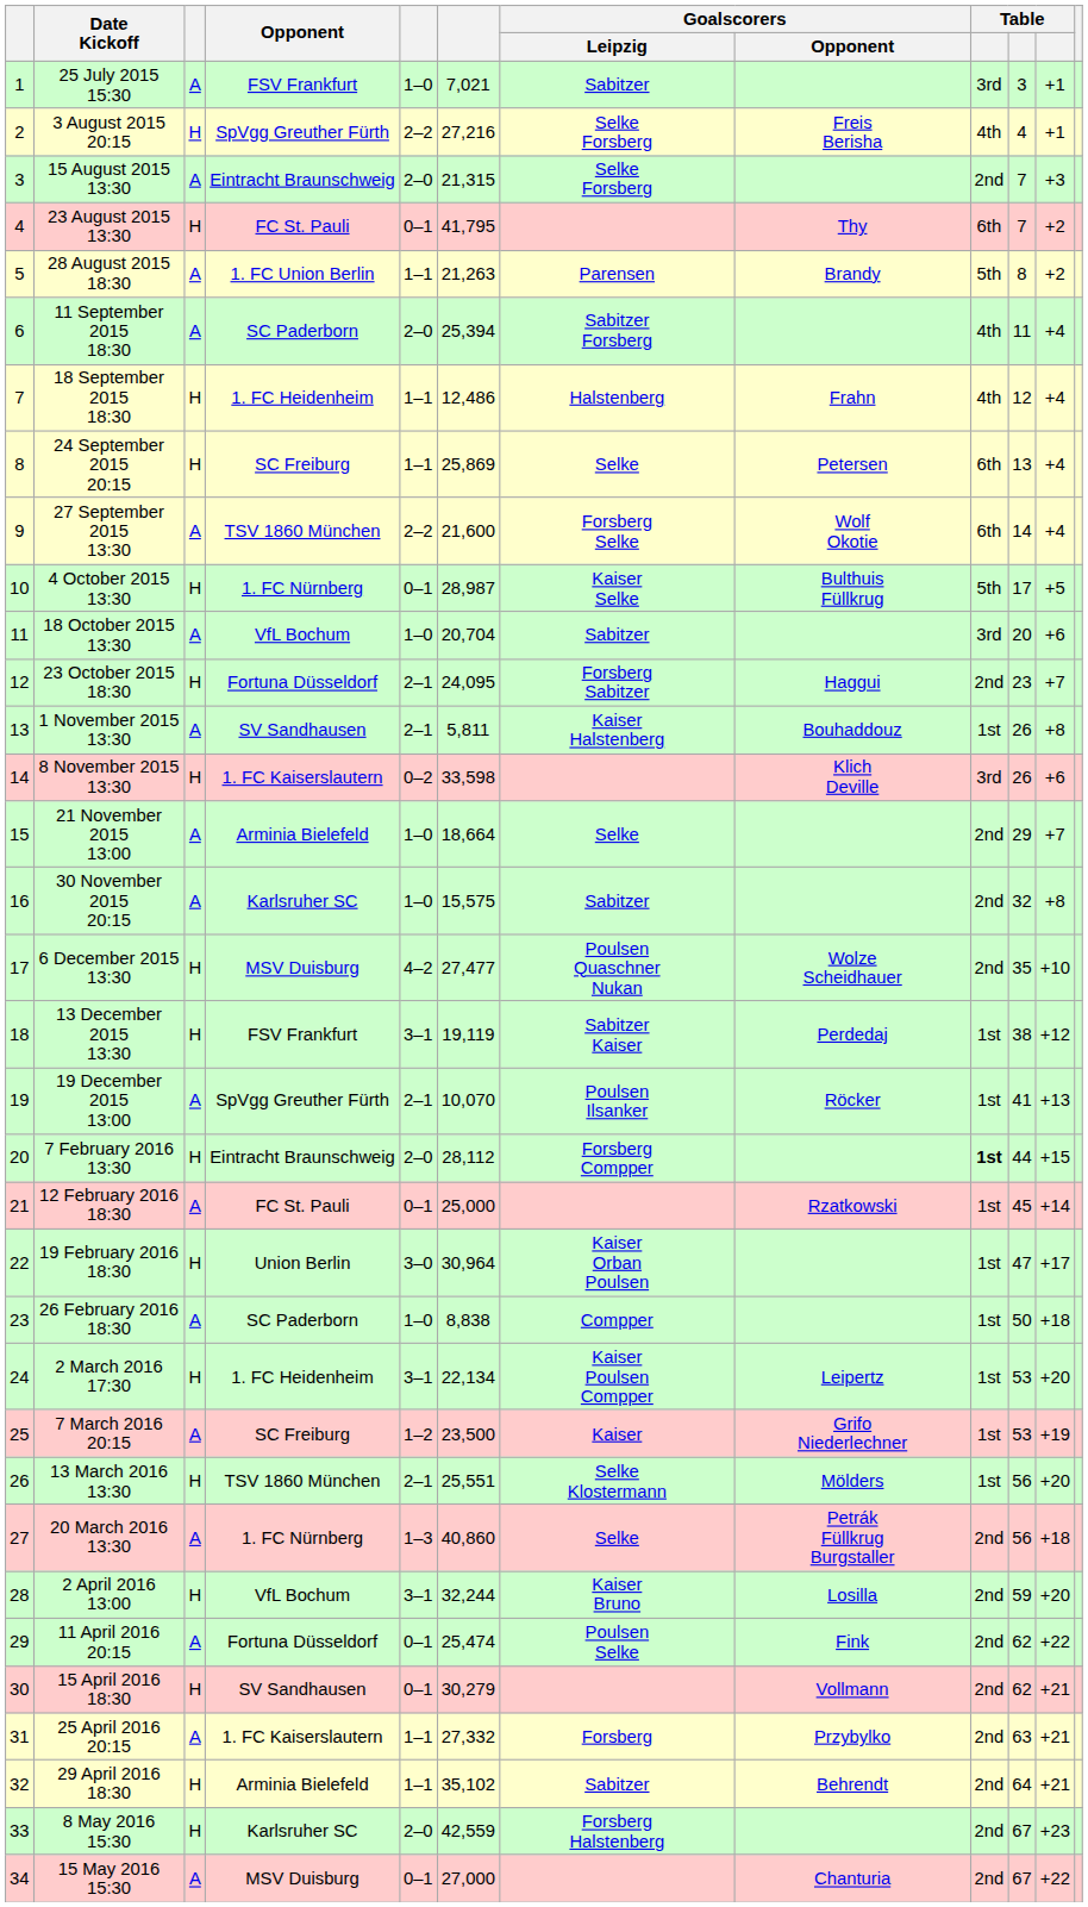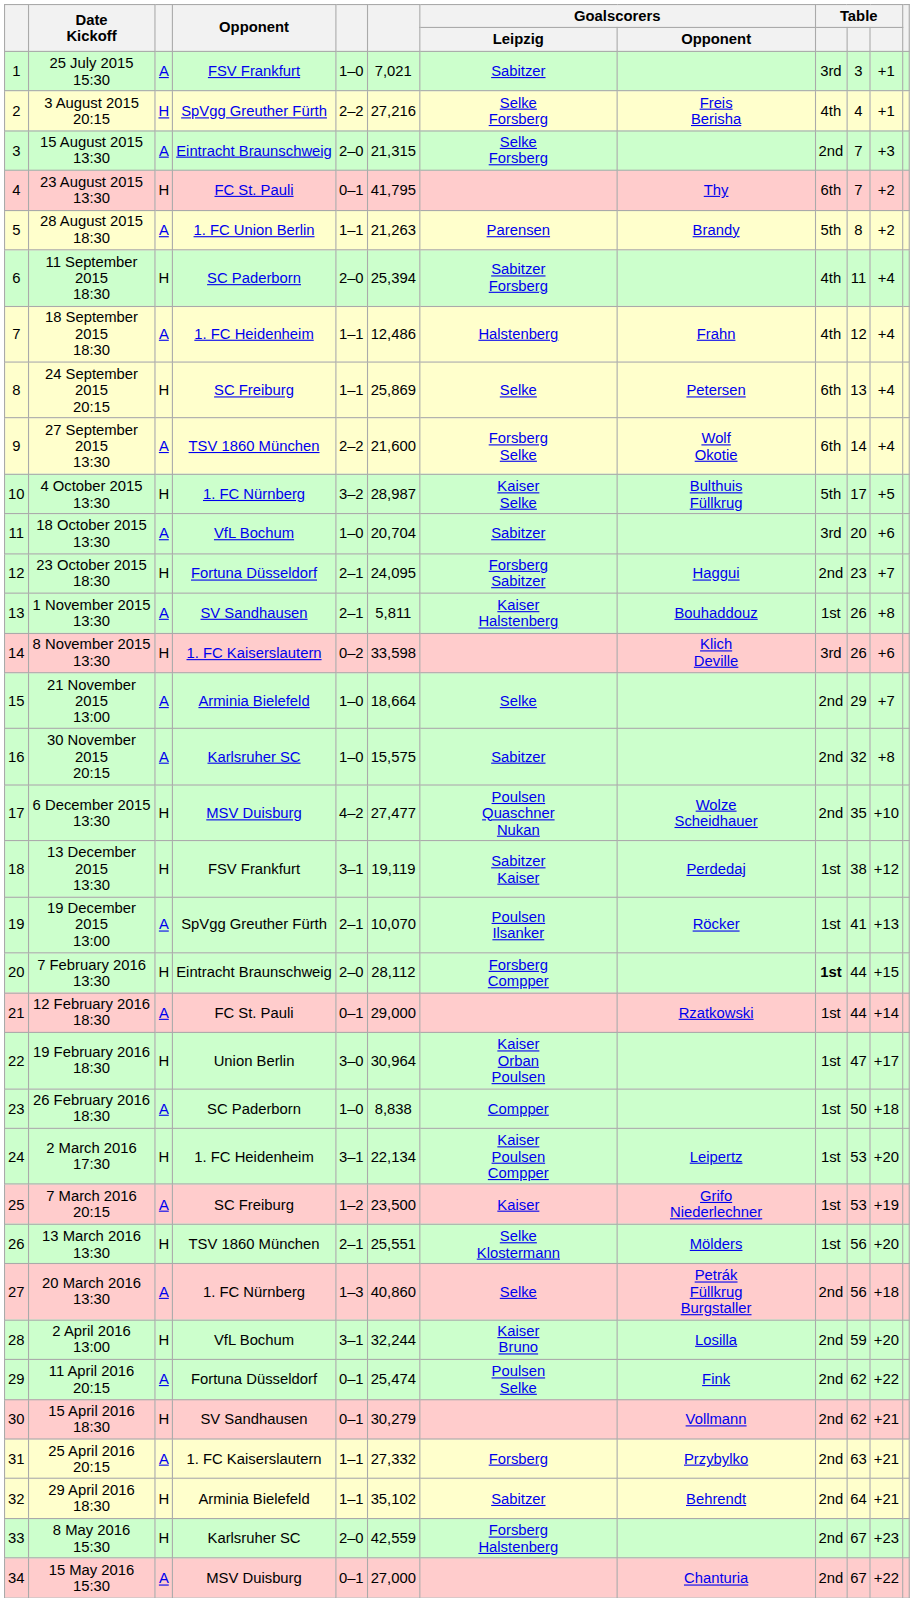 <table class="wikitable" Style="text-align: center;font-size:85%">
 <tr>
 <th rowspan="2"></th>
 <th rowspan="2" style="width:110px">Date<br>Kickoff</th>
 <th rowspan="2"></th>
 <th rowspan="2">Opponent</th>
 <th rowspan="2"><br></th>
 <th rowspan="2"></th>
 <th colspan="2">Goalscorers</th>
 <th colspan="3">Table</th>
 <th rowspan="2"></th>
 </tr>
 <tr>
 <th style="width:175px">Leipzig</th>
 <th style="width:175px">Opponent</th>
 <th></th>
 <th></th>
 <th></th>
 </tr>
 <tr style="background:#cfc">
 <td>1</td>
 <td>25 July 2015<br>15:30</td>
 <td><a href='#'>A</a></td>
 <td><a href='#'>FSV Frankfurt</a></td>
 <td>1–0</td>
 <td>7,021</td>
 <td><a href='#'>Sabitzer</a> </td>
 <td></td>
 <td>3rd</td>
 <td>3</td>
 <td>+1</td>
 <td></td>
 </tr>
 <tr style="background:#ffc">
 <td>2</td>
 <td>3 August 2015<br>20:15</td>
 <td><a href='#'>H</a></td>
 <td><a href='#'>SpVgg Greuther Fürth</a></td>
 <td>2–2</td>
 <td>27,216</td>
 <td><a href='#'>Selke</a> <br><a href='#'>Forsberg</a> </td>
 <td><a href='#'>Freis</a> <br><a href='#'>Berisha</a> </td>
 <td>4th</td>
 <td>4</td>
 <td>+1</td>
 <td></td>
 </tr>
 <tr style="background:#cfc">
 <td>3</td>
 <td>15 August 2015<br>13:30</td>
 <td><a href='#'>A</a></td>
 <td><a href='#'>Eintracht Braunschweig</a></td>
 <td>2–0</td>
 <td>21,315</td>
 <td><a href='#'>Selke</a> <br><a href='#'>Forsberg</a> </td>
 <td></td>
 <td>2nd</td>
 <td>7</td>
 <td>+3</td>
 <td></td>
 </tr>
 <tr style="background:#fcc">
 <td>4</td>
 <td>23 August 2015<br>13:30</td>
 <td>H</td>
 <td><a href='#'>FC St. Pauli</a></td>
 <td>0–1</td>
 <td>41,795</td>
 <td></td>
 <td><a href='#'>Thy</a> </td>
 <td>6th</td>
 <td>7</td>
 <td>+2</td>
 <td></td>
 </tr>
 <tr style="background:#ffc">
 <td>5</td>
 <td>28 August 2015<br>18:30</td>
 <td><a href='#'>A</a></td>
 <td><a href='#'>1. FC Union Berlin</a></td>
 <td>1–1</td>
 <td>21,263</td>
 <td><a href='#'>Parensen</a> </td>
 <td><a href='#'>Brandy</a> </td>
 <td>5th</td>
 <td>8</td>
 <td>+2</td>
 <td></td>
 </tr>
 <tr style="background:#cfc">
 <td>6</td>
 <td>11 September 2015<br>18:30</td>
-<td><a href='#'>A</a></td>
+<td>H</td>
 <td><a href='#'>SC Paderborn</a></td>
 <td>2–0</td>
 <td>25,394</td>
 <td><a href='#'>Sabitzer</a> <br><a href='#'>Forsberg</a> </td>
 <td></td>
 <td>4th</td>
 <td>11</td>
 <td>+4</td>
 <td></td>
 </tr>
 <tr style="background:#ffc">
 <td>7</td>
 <td>18 September 2015<br>18:30</td>
-<td>H</td>
+<td><a href='#'>A</a></td>
 <td><a href='#'>1. FC Heidenheim</a></td>
 <td>1–1</td>
 <td>12,486</td>
 <td><a href='#'>Halstenberg</a> </td>
 <td><a href='#'>Frahn</a> </td>
 <td>4th</td>
 <td>12</td>
 <td>+4</td>
 <td></td>
 </tr>
 <tr style="background:#ffc">
 <td>8</td>
 <td>24 September 2015<br>20:15</td>
 <td>H</td>
 <td><a href='#'>SC Freiburg</a></td>
 <td>1–1</td>
 <td>25,869</td>
 <td><a href='#'>Selke</a> </td>
 <td><a href='#'>Petersen</a> </td>
 <td>6th</td>
 <td>13</td>
 <td>+4</td>
 <td></td>
 </tr>
 <tr style="background:#ffc">
 <td>9</td>
 <td>27 September 2015<br>13:30</td>
 <td><a href='#'>A</a></td>
 <td><a href='#'>TSV 1860 München</a></td>
 <td>2–2</td>
 <td>21,600</td>
 <td><a href='#'>Forsberg</a> <br><a href='#'>Selke</a> </td>
 <td><a href='#'>Wolf</a> <br><a href='#'>Okotie</a> </td>
 <td>6th</td>
 <td>14</td>
 <td>+4</td>
 <td></td>
 </tr>
 <tr style="background:#cfc">
 <td>10</td>
 <td>4 October 2015<br>13:30</td>
 <td>H</td>
 <td><a href='#'>1. FC Nürnberg</a></td>
-<td>0–1</td>
+<td>3–2</td>
 <td>28,987</td>
 <td><a href='#'>Kaiser</a> <br><a href='#'>Selke</a> </td>
 <td><a href='#'>Bulthuis</a> <br><a href='#'>Füllkrug</a> </td>
 <td>5th</td>
 <td>17</td>
 <td>+5</td>
 <td></td>
 </tr>
 <tr style="background:#cfc">
 <td>11</td>
 <td>18 October 2015<br>13:30</td>
 <td><a href='#'>A</a></td>
 <td><a href='#'>VfL Bochum</a></td>
 <td>1–0</td>
 <td>20,704</td>
 <td><a href='#'>Sabitzer</a> </td>
 <td></td>
 <td>3rd</td>
 <td>20</td>
 <td>+6</td>
 <td></td>
 </tr>
 <tr style="background:#cfc">
 <td>12</td>
 <td>23 October 2015<br>18:30</td>
 <td>H</td>
 <td><a href='#'>Fortuna Düsseldorf</a></td>
 <td>2–1</td>
 <td>24,095</td>
 <td><a href='#'>Forsberg</a> <br><a href='#'>Sabitzer</a> </td>
 <td><a href='#'>Haggui</a> </td>
 <td>2nd</td>
 <td>23</td>
 <td>+7</td>
 <td></td>
 </tr>
 <tr style="background:#cfc">
 <td>13</td>
 <td>1 November 2015<br>13:30</td>
 <td><a href='#'>A</a></td>
 <td><a href='#'>SV Sandhausen</a></td>
 <td>2–1</td>
 <td>5,811</td>
 <td><a href='#'>Kaiser</a> <br><a href='#'>Halstenberg</a> </td>
 <td><a href='#'>Bouhaddouz</a> </td>
 <td>1st</td>
 <td>26</td>
 <td>+8</td>
 <td></td>
 </tr>
 <tr style="background:#fcc">
 <td>14</td>
 <td>8 November 2015<br>13:30</td>
 <td>H</td>
 <td><a href='#'>1. FC Kaiserslautern</a></td>
 <td>0–2</td>
 <td>33,598</td>
 <td></td>
 <td><a href='#'>Klich</a> <br><a href='#'>Deville</a> </td>
 <td>3rd</td>
 <td>26</td>
 <td>+6</td>
 <td></td>
 </tr>
 <tr style="background:#cfc">
 <td>15</td>
 <td>21 November 2015<br>13:00</td>
 <td><a href='#'>A</a></td>
 <td><a href='#'>Arminia Bielefeld</a></td>
 <td>1–0</td>
 <td>18,664</td>
 <td><a href='#'>Selke</a> </td>
 <td></td>
 <td>2nd</td>
 <td>29</td>
 <td>+7</td>
 <td></td>
 </tr>
 <tr style="background:#cfc">
 <td>16</td>
 <td>30 November 2015<br>20:15</td>
 <td><a href='#'>A</a></td>
 <td><a href='#'>Karlsruher SC</a></td>
 <td>1–0</td>
 <td>15,575</td>
 <td><a href='#'>Sabitzer</a> </td>
 <td></td>
 <td>2nd</td>
 <td>32</td>
 <td>+8</td>
 <td></td>
 </tr>
 <tr style="background:#cfc">
 <td>17</td>
 <td>6 December 2015<br>13:30</td>
 <td>H</td>
 <td><a href='#'>MSV Duisburg</a></td>
 <td>4–2</td>
 <td>27,477</td>
 <td><a href='#'>Poulsen</a> <br><a href='#'>Quaschner</a> <br><a href='#'>Nukan</a> </td>
 <td><a href='#'>Wolze</a> <br><a href='#'>Scheidhauer</a> </td>
 <td>2nd</td>
 <td>35</td>
 <td>+10</td>
 <td></td>
 </tr>
 <tr style="background:#cfc">
 <td>18</td>
 <td>13 December 2015<br>13:30</td>
 <td>H</td>
 <td>FSV Frankfurt</td>
 <td>3–1</td>
 <td>19,119</td>
 <td><a href='#'>Sabitzer</a> <br><a href='#'>Kaiser</a> </td>
 <td><a href='#'>Perdedaj</a> </td>
 <td>1st</td>
 <td>38</td>
 <td>+12</td>
 <td></td>
 </tr>
 <tr style="background:#cfc">
 <td>19</td>
 <td>19 December 2015<br>13:00</td>
 <td><a href='#'>A</a></td>
 <td>SpVgg Greuther Fürth</td>
 <td>2–1</td>
 <td>10,070</td>
 <td><a href='#'>Poulsen</a> <br><a href='#'>Ilsanker</a> </td>
 <td><a href='#'>Röcker</a> </td>
 <td>1st</td>
 <td>41</td>
 <td>+13</td>
 <td></td>
 </tr>
 <tr style="background:#cfc">
 <td>20</td>
 <td>7 February 2016<br>13:30</td>
 <td>H</td>
 <td>Eintracht Braunschweig</td>
 <td>2–0</td>
 <td>28,112</td>
 <td><a href='#'>Forsberg</a> <br><a href='#'>Compper</a> </td>
 <td></td>
 <td><strong>1st</strong></td>
 <td>44</td>
 <td>+15</td>
 <td></td>
 </tr>
 <tr style="background:#fcc">
 <td>21</td>
 <td>12 February 2016<br>18:30</td>
 <td><a href='#'>A</a></td>
 <td>FC St. Pauli</td>
 <td>0–1</td>
-<td>25,000</td>
+<td>29,000</td>
 <td></td>
 <td><a href='#'>Rzatkowski</a> </td>
 <td>1st</td>
-<td>45</td>
+<td>44</td>
 <td>+14</td>
 <td></td>
 </tr>
 <tr style="background:#cfc">
 <td>22</td>
 <td>19 February 2016<br>18:30</td>
 <td>H</td>
 <td>Union Berlin</td>
 <td>3–0</td>
 <td>30,964</td>
 <td><a href='#'>Kaiser</a> <br><a href='#'>Orban</a> <br><a href='#'>Poulsen</a> </td>
 <td></td>
 <td>1st</td>
 <td>47</td>
 <td>+17</td>
 <td></td>
 </tr>
 <tr style="background:#cfc">
 <td>23</td>
 <td>26 February 2016<br>18:30</td>
 <td><a href='#'>A</a></td>
 <td>SC Paderborn</td>
 <td>1–0</td>
 <td>8,838</td>
 <td><a href='#'>Compper</a> </td>
 <td></td>
 <td>1st</td>
 <td>50</td>
 <td>+18</td>
 <td></td>
 </tr>
 <tr style="background:#cfc">
 <td>24</td>
 <td>2 March 2016<br>17:30</td>
 <td>H</td>
 <td>1. FC Heidenheim</td>
 <td>3–1</td>
 <td>22,134</td>
 <td><a href='#'>Kaiser</a> <br><a href='#'>Poulsen</a> <br><a href='#'>Compper</a> </td>
 <td><a href='#'>Leipertz</a> </td>
 <td>1st</td>
 <td>53</td>
 <td>+20</td>
 <td></td>
 </tr>
 <tr style="background:#fcc">
 <td>25</td>
 <td>7 March 2016<br>20:15</td>
 <td><a href='#'>A</a></td>
 <td>SC Freiburg</td>
 <td>1–2</td>
 <td>23,500</td>
 <td><a href='#'>Kaiser</a> </td>
 <td><a href='#'>Grifo</a> <br><a href='#'>Niederlechner</a> </td>
 <td>1st</td>
 <td>53</td>
 <td>+19</td>
 <td></td>
 </tr>
 <tr style="background:#cfc">
 <td>26</td>
 <td>13 March 2016<br>13:30</td>
 <td>H</td>
 <td>TSV 1860 München</td>
 <td>2–1</td>
 <td>25,551</td>
 <td><a href='#'>Selke</a> <br><a href='#'>Klostermann</a> </td>
 <td><a href='#'>Mölders</a> </td>
 <td>1st</td>
 <td>56</td>
 <td>+20</td>
 <td></td>
 </tr>
 <tr style="background:#fcc">
 <td>27</td>
 <td>20 March 2016<br>13:30</td>
 <td><a href='#'>A</a></td>
 <td>1. FC Nürnberg</td>
 <td>1–3</td>
 <td>40,860</td>
 <td><a href='#'>Selke</a> </td>
 <td><a href='#'>Petrák</a> <br><a href='#'>Füllkrug</a> <br><a href='#'>Burgstaller</a> </td>
 <td>2nd</td>
 <td>56</td>
 <td>+18</td>
 <td></td>
 </tr>
 <tr style="background:#cfc">
 <td>28</td>
 <td>2 April 2016<br>13:00</td>
 <td>H</td>
 <td>VfL Bochum</td>
 <td>3–1</td>
 <td>32,244</td>
 <td><a href='#'>Kaiser</a> <br><a href='#'>Bruno</a> </td>
 <td><a href='#'>Losilla</a> </td>
 <td>2nd</td>
 <td>59</td>
 <td>+20</td>
 <td></td>
 </tr>
 <tr style="background:#cfc">
 <td>29</td>
 <td>11 April 2016<br>20:15</td>
 <td><a href='#'>A</a></td>
 <td>Fortuna Düsseldorf</td>
 <td>0–1</td>
 <td>25,474</td>
 <td><a href='#'>Poulsen</a> <br><a href='#'>Selke</a> </td>
 <td><a href='#'>Fink</a> </td>
 <td>2nd</td>
 <td>62</td>
 <td>+22</td>
 <td></td>
 </tr>
 <tr style="background:#fcc">
 <td>30</td>
 <td>15 April 2016<br>18:30</td>
 <td>H</td>
 <td>SV Sandhausen</td>
 <td>0–1</td>
 <td>30,279</td>
 <td></td>
 <td><a href='#'>Vollmann</a> </td>
 <td>2nd</td>
 <td>62</td>
 <td>+21</td>
 <td></td>
 </tr>
 <tr style="background:#ffc">
 <td>31</td>
 <td>25 April 2016<br>20:15</td>
 <td><a href='#'>A</a></td>
 <td>1. FC Kaiserslautern</td>
 <td>1–1</td>
 <td>27,332</td>
 <td><a href='#'>Forsberg</a> </td>
 <td><a href='#'>Przybylko</a> </td>
 <td>2nd</td>
 <td>63</td>
 <td>+21</td>
 <td></td>
 </tr>
 <tr style="background:#ffc">
 <td>32</td>
 <td>29 April 2016<br>18:30</td>
 <td>H</td>
 <td>Arminia Bielefeld</td>
 <td>1–1</td>
 <td>35,102</td>
 <td><a href='#'>Sabitzer</a> </td>
 <td><a href='#'>Behrendt</a> </td>
 <td>2nd</td>
 <td>64</td>
 <td>+21</td>
 <td></td>
 </tr>
 <tr style="background:#cfc">
 <td>33</td>
 <td>8 May 2016<br>15:30</td>
 <td>H</td>
 <td>Karlsruher SC</td>
 <td>2–0</td>
 <td>42,559</td>
 <td><a href='#'>Forsberg</a> <br><a href='#'>Halstenberg</a> </td>
 <td></td>
 <td>2nd</td>
 <td>67</td>
 <td>+23</td>
 <td></td>
 </tr>
 <tr style="background:#fcc">
 <td>34</td>
 <td>15 May 2016<br>15:30</td>
 <td><a href='#'>A</a></td>
 <td>MSV Duisburg</td>
 <td>0–1</td>
 <td>27,000</td>
 <td></td>
 <td><a href='#'>Chanturia</a> </td>
 <td>2nd</td>
 <td>67</td>
 <td>+22</td>
 <td></td>
 </tr>
 </table>
